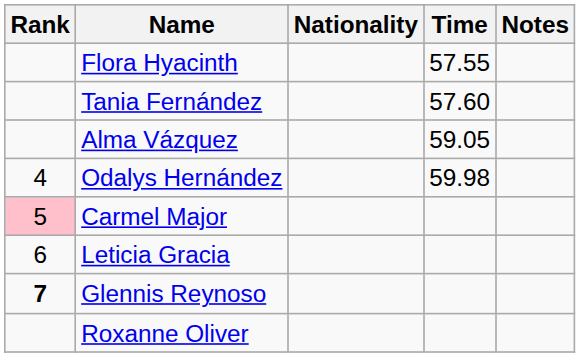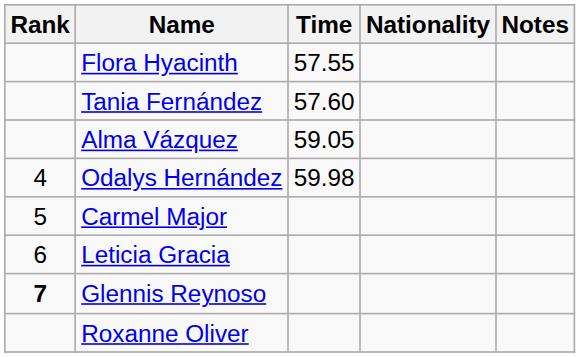 <table class="wikitable sortable" style="text-align:center;font-size:95%">
 <tr>
 <th>Rank</th>
 <th>Name</th>
+<th>Time</th>
 <th>Nationality</th>
-<th>Time</th>
 <th>Notes</th>
 </tr>
 <tr>
 <td></td>
 <td align=left><a href='#'>Flora Hyacinth</a></td>
+<td>57.55</td>
 <td align=left></td>
-<td>57.55</td>
 <td></td>
 </tr>
 <tr>
 <td></td>
 <td align=left><a href='#'>Tania Fernández</a></td>
+<td>57.60</td>
 <td align=left></td>
-<td>57.60</td>
 <td></td>
 </tr>
 <tr>
 <td></td>
 <td align=left><a href='#'>Alma Vázquez</a></td>
+<td>59.05</td>
 <td align=left></td>
-<td>59.05</td>
 <td></td>
 </tr>
 <tr>
 <td>4</td>
 <td align=left><a href='#'>Odalys Hernández</a></td>
+<td>59.98</td>
 <td align=left></td>
-<td>59.98</td>
 <td></td>
 </tr>
 <tr>
-<td style="background: pink;">5</td>
+<td>5</td>
 <td align=left><a href='#'>Carmel Major</a></td>
+<td></td>
 <td align=left></td>
-<td></td>
 <td></td>
 </tr>
 <tr>
 <td>6</td>
 <td align=left><a href='#'>Leticia Gracia</a></td>
+<td></td>
 <td align=left></td>
-<td></td>
 <td></td>
 </tr>
 <tr>
 <td><strong>7</strong></td>
 <td align=left><a href='#'>Glennis Reynoso</a></td>
+<td></td>
 <td align=left></td>
-<td></td>
 <td></td>
 </tr>
 <tr>
 <td></td>
 <td align=left><a href='#'>Roxanne Oliver</a></td>
+<td></td>
 <td align=left></td>
-<td></td>
 <td></td>
 </tr>
 </table>
